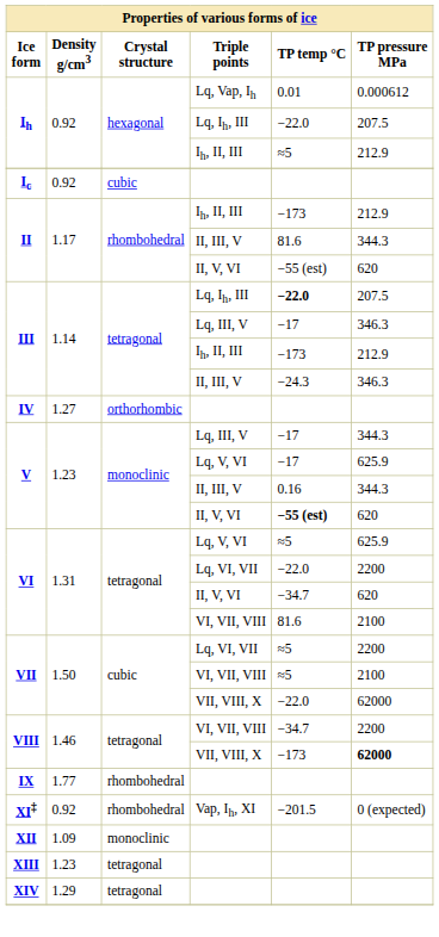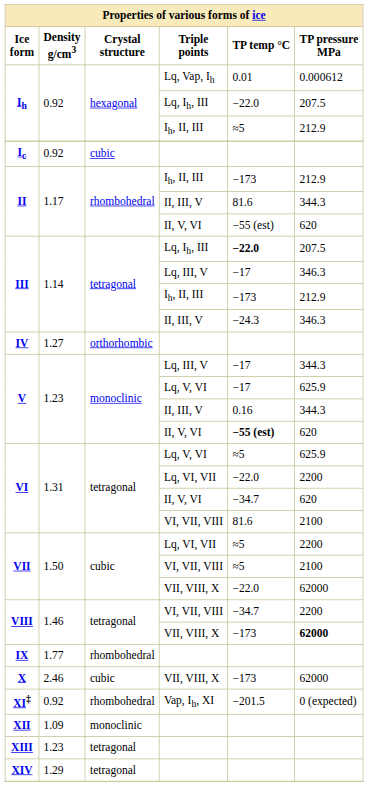 <table border="1" cellspacing="0" cellpadding="6" style="margin: 0 0 0 0.5em; background: white; border-collapse: collapse; border-color: #C0C090;">
 <tr>
 <th align="center" bgcolor="F8EABA" colspan="6">Properties of various forms of <a href='#'>ice</a></th>
 </tr>
 <tr>
 <th>Ice<br>form</th>
 <th>Density<br>g/cm<sup>3</sup></th>
 <th>Crystal<br>structure</th>
 <th>Triple<br>points</th>
 <th>TP temp °C</th>
 <th>TP pressure<br>MPa</th>
 </tr>
 <tr>
 <th rowspan=3><a href='#'>I<sub>h</sub></a></th>
 <td rowspan=3>0.92</td>
 <td rowspan=3><a href='#'>hexagonal</a></td>
 <td>Lq, Vap, I<sub>h</sub></td>
 <td>0.01</td>
 <td>0.000612</td>
 </tr>
 <tr>
 <td>Lq, I<sub>h</sub>, III</td>
 <td>−22.0</td>
 <td>207.5</td>
 </tr>
 <tr>
 <td>I<sub>h</sub>, II, III</td>
 <td>≈5</td>
 <td>212.9</td>
 </tr>
 <tr>
 </tr>
 <tr>
 <th rowspan=1><a href='#'>I<sub>c</sub></a></th>
 <td rowspan=1>0.92</td>
 <td rowspan=1><a href='#'>cubic</a></td>
 <td></td>
 <td></td>
 <td></td>
 </tr>
 <tr>
 <th rowspan=3><a href='#'>II</a></th>
 <td rowspan=3>1.17</td>
 <td rowspan=3><a href='#'>rhombohedral</a></td>
 <td>I<sub>h</sub>, II, III</td>
 <td>−173</td>
 <td>212.9</td>
 </tr>
 <tr>
 <td>II, III, V</td>
 <td>81.6</td>
 <td>344.3</td>
 </tr>
 <tr>
 <td>II, V, VI</td>
 <td>−55 (est)</td>
 <td>620</td>
 </tr>
 <tr>
 <th rowspan=4><a href='#'>III</a></th>
 <td rowspan=4>1.14</td>
 <td rowspan=4><a href='#'>tetragonal</a></td>
 <td>Lq, I<sub>h</sub>, III</td>
 <td><strong>−22.0</strong></td>
 <td>207.5</td>
 </tr>
 <tr>
 <td>Lq, III, V</td>
 <td>−17</td>
 <td>346.3</td>
 </tr>
 <tr>
 <td>I<sub>h</sub>, II, III</td>
 <td>−173</td>
 <td>212.9</td>
 </tr>
 <tr>
 <td>II, III, V</td>
 <td>−24.3</td>
 <td>346.3</td>
 </tr>
 <tr>
 <th rowspan=1><a href='#'>IV</a></th>
 <td rowspan=1>1.27</td>
 <td rowspan=1><a href='#'>orthorhombic</a></td>
 <td></td>
 <td></td>
 <td></td>
 </tr>
 <tr>
 <th rowspan=4><a href='#'>V</a></th>
 <td rowspan=4>1.23</td>
 <td rowspan=4><a href='#'>monoclinic</a></td>
 <td>Lq, III, V</td>
 <td>−17</td>
 <td>344.3</td>
 </tr>
 <tr>
 <td>Lq, V, VI</td>
 <td>−17</td>
 <td>625.9</td>
 </tr>
 <tr>
 <td>II, III, V</td>
 <td>0.16</td>
 <td>344.3</td>
 </tr>
 <tr>
 <td>II, V, VI</td>
 <td><strong>−55 (est)</strong></td>
 <td>620</td>
 </tr>
 <tr>
 <th rowspan=4><a href='#'>VI</a></th>
 <td rowspan=4>1.31</td>
 <td rowspan=4>tetragonal</td>
 <td>Lq, V, VI</td>
 <td>≈5</td>
 <td>625.9</td>
 </tr>
 <tr>
 <td>Lq, VI, VII</td>
 <td>−22.0</td>
 <td>2200</td>
 </tr>
 <tr>
 <td>II, V, VI</td>
 <td>−34.7</td>
 <td>620</td>
 </tr>
 <tr>
 <td>VI, VII, VIII</td>
 <td>81.6</td>
 <td>2100</td>
 </tr>
 <tr>
 <th rowspan=3><a href='#'>VII</a></th>
 <td rowspan=3>1.50</td>
 <td rowspan=3>cubic</td>
 <td>Lq, VI, VII</td>
 <td>≈5</td>
 <td>2200</td>
 </tr>
 <tr>
 <td>VI, VII, VIII</td>
 <td>≈5</td>
 <td>2100</td>
 </tr>
 <tr>
 <td>VII, VIII, X</td>
 <td>−22.0</td>
 <td>62000</td>
 </tr>
 <tr>
 <th rowspan=2><a href='#'>VIII</a></th>
 <td rowspan=2>1.46</td>
 <td rowspan=2>tetragonal</td>
 <td>VI, VII, VIII</td>
 <td>−34.7</td>
 <td>2200</td>
 </tr>
 <tr>
 <td>VII, VIII, X</td>
 <td>−173</td>
 <td><strong>62000</strong></td>
 </tr>
 <tr>
 <th rowspan=1><a href='#'>IX</a></th>
 <td rowspan=1>1.77</td>
 <td rowspan=1>rhombohedral</td>
 <td></td>
 <td></td>
 <td></td>
 </tr>
 <tr>
+<th rowspan=1><a href='#'>X</a></th>
+<td rowspan=1>2.46</td>
+<td rowspan=1>cubic</td>
+<td>VII, VIII, X</td>
+<td>−173</td>
+<td>62000</td>
+</tr>
+<tr>
 <th rowspan=1><a href='#'>XI</a><sup>‡</sup></th>
 <td rowspan=1>0.92</td>
 <td rowspan=1>rhombohedral</td>
 <td>Vap, I<sub>h</sub>, XI</td>
 <td>−201.5</td>
 <td>0 (expected)</td>
 </tr>
 <tr>
 <th rowspan=1><a href='#'>XII</a></th>
 <td rowspan=1>1.09</td>
 <td rowspan=1>monoclinic</td>
 <td></td>
 <td></td>
 <td></td>
 </tr>
 <tr>
 <th rowspan=1><a href='#'>XIII</a></th>
 <td rowspan=1>1.23</td>
 <td rowspan=1>tetragonal</td>
 <td></td>
 <td></td>
 <td></td>
 </tr>
 <tr>
 <th rowspan=1><a href='#'>XIV</a></th>
 <td rowspan=1>1.29</td>
 <td rowspan=1>tetragonal</td>
 <td></td>
 <td></td>
 <td></td>
 </tr>
 <tr>
 </tr>
 </table>
